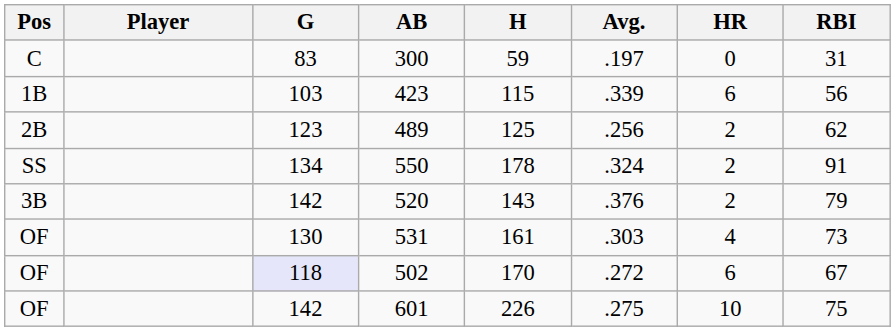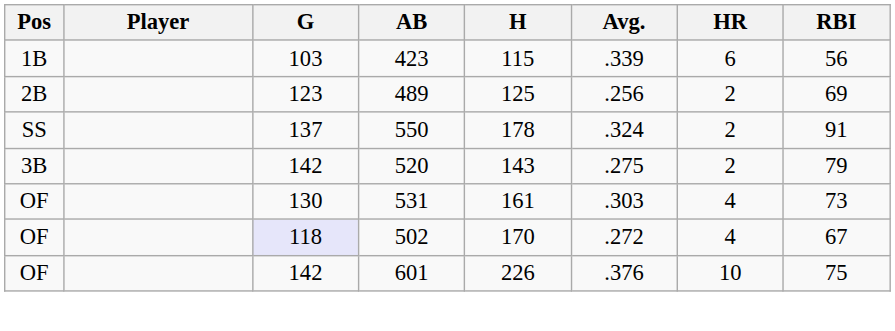 <table class="wikitable sortable">
 <tr>
 <th bgcolor="#DDDDFF" width="5%">Pos</th>
 <th bgcolor="#DDDDFF" width="16%">Player</th>
 <th bgcolor="#DDDDFF" width="9%">G</th>
 <th bgcolor="#DDDDFF" width="9%">AB</th>
 <th bgcolor="#DDDDFF" width="9%">H</th>
 <th bgcolor="#DDDDFF" width="9%">Avg.</th>
 <th bgcolor="#DDDDFF" width="9%">HR</th>
 <th bgcolor="#DDDDFF" width="9%">RBI</th>
-</tr>
-<tr align="center">
-<td>C</td>
-<td></td>
-<td>83</td>
-<td>300</td>
-<td>59</td>
-<td>.197</td>
-<td>0</td>
-<td>31</td>
 </tr>
 <tr align="center">
 <td>1B</td>
 <td></td>
 <td>103</td>
 <td>423</td>
 <td>115</td>
 <td>.339</td>
 <td>6</td>
 <td>56</td>
 </tr>
 <tr align="center">
 <td>2B</td>
 <td></td>
 <td>123</td>
 <td>489</td>
 <td>125</td>
 <td>.256</td>
 <td>2</td>
-<td>62</td>
+<td>69</td>
 </tr>
 <tr align="center">
 <td>SS</td>
 <td></td>
-<td>134</td>
+<td>137</td>
 <td>550</td>
 <td>178</td>
 <td>.324</td>
 <td>2</td>
 <td>91</td>
 </tr>
 <tr align="center">
 <td>3B</td>
 <td></td>
 <td>142</td>
 <td>520</td>
 <td>143</td>
-<td>.376</td>
+<td>.275</td>
 <td>2</td>
 <td>79</td>
 </tr>
 <tr align="center">
 <td>OF</td>
 <td></td>
 <td>130</td>
 <td>531</td>
 <td>161</td>
 <td>.303</td>
 <td>4</td>
 <td>73</td>
 </tr>
 <tr align="center">
 <td>OF</td>
 <td></td>
 <td style="background: lavender;">118</td>
 <td>502</td>
 <td>170</td>
 <td>.272</td>
-<td>6</td>
+<td>4</td>
 <td>67</td>
 </tr>
 <tr align="center">
 <td>OF</td>
 <td></td>
 <td>142</td>
 <td>601</td>
 <td>226</td>
-<td>.275</td>
+<td>.376</td>
 <td>10</td>
 <td>75</td>
 </tr>
 </table>
